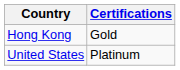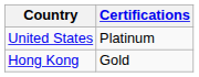 <table class="wikitable">
 <tr>
 <th>Country</th>
 <th><a href='#'>Certifications</a></th>
 </tr>
 <tr>
+<td><a href='#'>United States</a></td>
+<td>Platinum</td>
+</tr>
+<tr>
 <td><a href='#'>Hong Kong</a></td>
 <td>Gold</td>
 </tr>
-<tr>
-<td><a href='#'>United States</a></td>
-<td>Platinum</td>
-</tr>
 </table>
